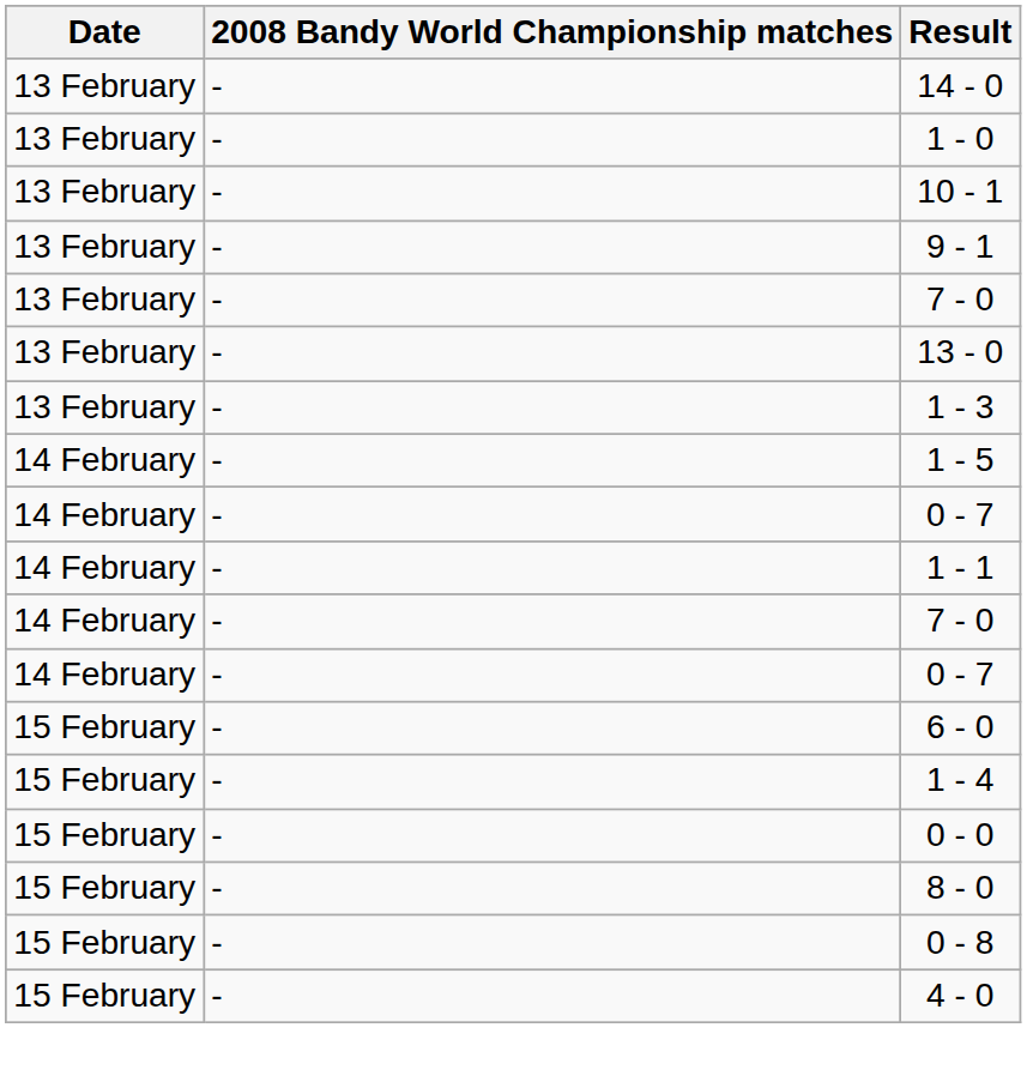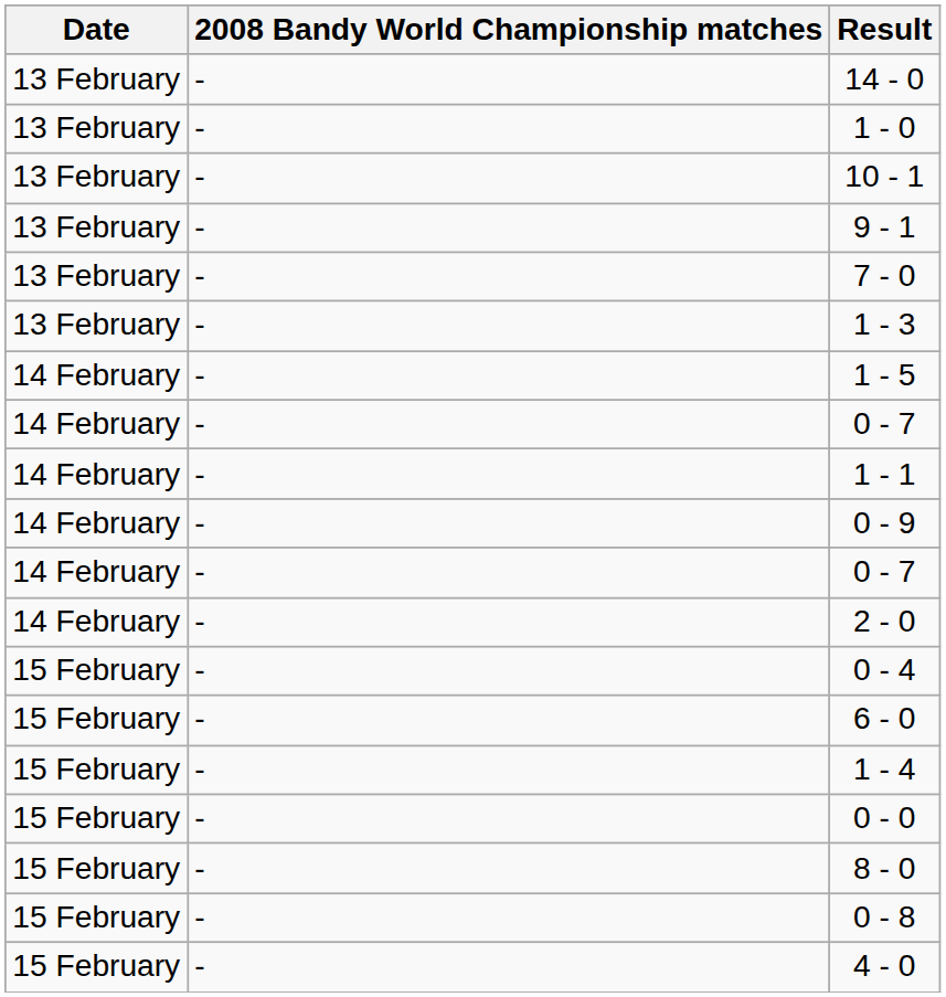 <table class="wikitable" style="text-align:center;">
 <tr>
 <th>Date</th>
 <th>2008 Bandy World Championship matches</th>
 <th>Result</th>
 </tr>
 <tr>
 <td>13 February</td>
 <td align="left"><strong></strong> - </td>
 <td>14 - 0</td>
 </tr>
 <tr>
 <td>13 February</td>
 <td align="left"><strong></strong> - </td>
 <td>1 - 0</td>
 </tr>
 <tr>
 <td>13 February</td>
 <td align="left"><strong></strong> - </td>
 <td>10 - 1</td>
 </tr>
 <tr>
 <td>13 February</td>
 <td align="left"><strong></strong> - </td>
 <td>9 - 1</td>
 </tr>
 <tr>
 <td>13 February</td>
 <td align="left"><strong></strong> - </td>
 <td>7 - 0</td>
 </tr>
 <tr>
 <td>13 February</td>
-<td align="left"><strong></strong> - </td>
-<td>13 - 0</td>
-</tr>
-<tr>
-<td>13 February</td>
 <td align="left">  - <strong></strong></td>
 <td>1 - 3</td>
 </tr>
 <tr>
 <td>14 February</td>
 <td align="left"> - <strong></strong></td>
 <td>1 - 5</td>
 </tr>
 <tr>
 <td>14 February</td>
 <td align="left"> - <strong></strong></td>
 <td>0 - 7</td>
 </tr>
 <tr>
 <td>14 February</td>
 <td align="left">  - </td>
 <td>1 - 1</td>
 </tr>
 <tr>
 <td>14 February</td>
-<td align="left"><strong></strong> - </td>
-<td>7 - 0</td>
+<td align="left"> - <strong></strong></td>
+<td>0 - 9</td>
 </tr>
 <tr>
 <td>14 February</td>
 <td align="left"> - <strong></strong></td>
 <td>0 - 7</td>
+</tr>
+<tr>
+<td>14 February</td>
+<td align="left"><strong></strong> - </td>
+<td>2 - 0</td>
+</tr>
+<tr>
+<td>15 February</td>
+<td align="left"> - <strong></strong></td>
+<td>0 - 4</td>
 </tr>
 <tr>
 <td>15 February</td>
 <td align="left"><strong></strong> - </td>
 <td>6 - 0</td>
 </tr>
 <tr>
 <td>15 February</td>
 <td align="left"><strong></strong> - <strong></strong></td>
 <td>1 - 4</td>
 </tr>
 <tr>
 <td>15 February</td>
 <td align="left"> - </td>
 <td>0 - 0</td>
 </tr>
 <tr>
 <td>15 February</td>
 <td align="left"><strong></strong> - </td>
 <td>8 - 0</td>
 </tr>
 <tr>
 <td>15 February</td>
 <td align="left"> - <strong></strong></td>
 <td>0 - 8</td>
 </tr>
 <tr>
 <td>15 February</td>
 <td align="left"><strong></strong> - </td>
 <td>4 - 0</td>
 </tr>
 </table>
